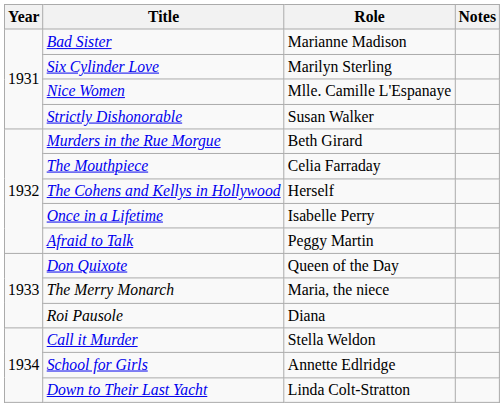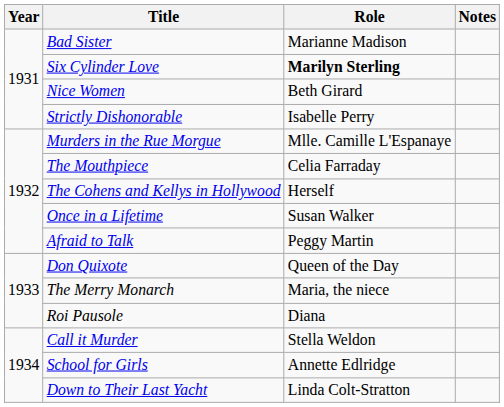 <table class=wikitable>
 <tr>
 <th>Year</th>
 <th>Title</th>
 <th>Role</th>
 <th>Notes</th>
 </tr>
 <tr>
 <td rowspan=4>1931</td>
 <td><em><a href='#'>Bad Sister</a></em></td>
 <td>Marianne Madison</td>
 <td></td>
 </tr>
 <tr>
 <td><em><a href='#'>Six Cylinder Love</a></em></td>
-<td>Marilyn Sterling</td>
+<td><strong>Marilyn Sterling</strong></td>
 <td></td>
 </tr>
 <tr>
 <td><em><a href='#'>Nice Women</a></em></td>
-<td>Mlle. Camille L'Espanaye</td>
+<td>Beth Girard</td>
 <td></td>
 </tr>
 <tr>
 <td><em><a href='#'>Strictly Dishonorable</a></em></td>
-<td>Susan Walker</td>
+<td>Isabelle Perry</td>
 <td></td>
 </tr>
 <tr>
 <td rowspan=5>1932</td>
 <td><em><a href='#'>Murders in the Rue Morgue</a></em></td>
-<td>Beth Girard</td>
+<td>Mlle. Camille L'Espanaye</td>
 <td></td>
 </tr>
 <tr>
 <td><em><a href='#'>The Mouthpiece</a></em></td>
 <td>Celia Farraday</td>
 <td></td>
 </tr>
 <tr>
 <td><em><a href='#'>The Cohens and Kellys in Hollywood</a></em></td>
 <td>Herself</td>
 <td></td>
 </tr>
 <tr>
 <td><em><a href='#'>Once in a Lifetime</a></em></td>
-<td>Isabelle Perry</td>
+<td>Susan Walker</td>
 <td></td>
 </tr>
 <tr>
 <td><em><a href='#'>Afraid to Talk</a></em></td>
 <td>Peggy Martin</td>
 <td></td>
 </tr>
 <tr>
 <td rowspan=3>1933</td>
 <td><em><a href='#'>Don Quixote</a></em></td>
 <td>Queen of the Day</td>
 <td></td>
 </tr>
 <tr>
 <td><em>The Merry Monarch</em></td>
 <td>Maria, the niece</td>
 <td></td>
 </tr>
 <tr>
 <td><em>Roi Pausole</em></td>
 <td>Diana</td>
 <td></td>
 </tr>
 <tr>
 <td rowspan=3>1934</td>
 <td><em><a href='#'>Call it Murder</a></em></td>
 <td>Stella Weldon</td>
 <td></td>
 </tr>
 <tr>
 <td><em><a href='#'>School for Girls</a></em></td>
 <td>Annette Edlridge</td>
 <td></td>
 </tr>
 <tr>
 <td><em><a href='#'>Down to Their Last Yacht</a></em></td>
 <td>Linda Colt-Stratton</td>
 <td></td>
 </tr>
 </table>
